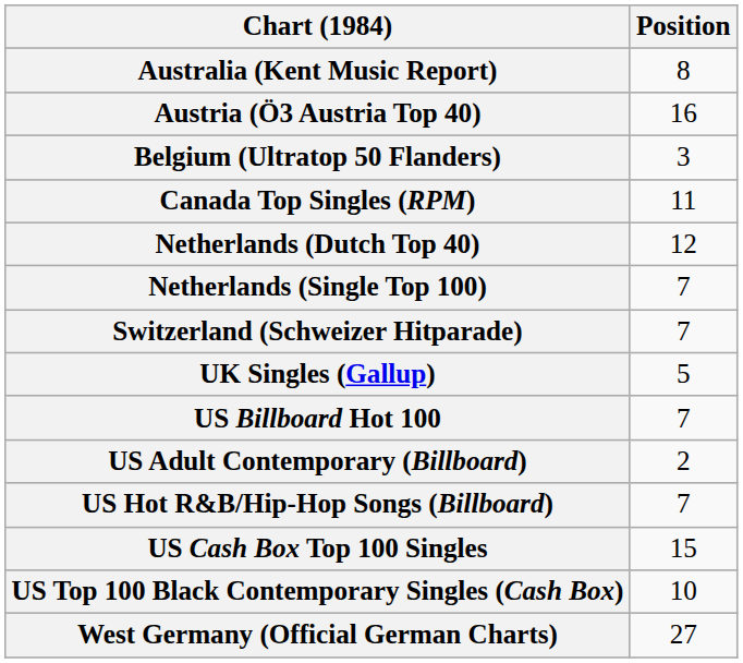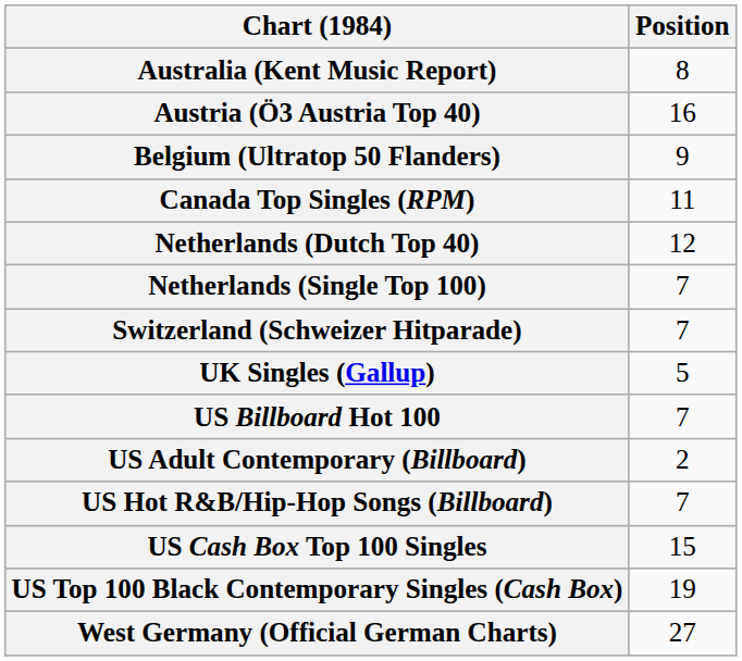 <table class="wikitable sortable plainrowheaders" style="text-align:center">
 <tr>
 <th scope="col">Chart (1984)</th>
 <th scope="col">Position</th>
 </tr>
 <tr>
 <th scope="row">Australia (Kent Music Report)</th>
 <td>8</td>
 </tr>
 <tr>
 <th scope="row">Austria (Ö3 Austria Top 40)</th>
 <td>16</td>
 </tr>
 <tr>
 <th scope="row">Belgium (Ultratop 50 Flanders)</th>
-<td>3</td>
+<td>9</td>
 </tr>
 <tr>
 <th scope="row">Canada Top Singles (<em>RPM</em>)</th>
 <td>11</td>
 </tr>
 <tr>
 <th scope="row">Netherlands (Dutch Top 40)</th>
 <td>12</td>
 </tr>
 <tr>
 <th scope="row">Netherlands (Single Top 100)</th>
 <td>7</td>
 </tr>
 <tr>
 <th scope="row">Switzerland (Schweizer Hitparade)</th>
 <td>7</td>
 </tr>
 <tr>
 <th scope="row">UK Singles (<a href='#'>Gallup</a>)</th>
 <td>5</td>
 </tr>
 <tr>
 <th scope="row">US <em>Billboard</em> Hot 100</th>
 <td>7</td>
 </tr>
 <tr>
 <th scope="row">US Adult Contemporary (<em>Billboard</em>)</th>
 <td>2</td>
 </tr>
 <tr>
 <th scope="row">US Hot R&B/Hip-Hop Songs (<em>Billboard</em>)</th>
 <td>7</td>
 </tr>
 <tr>
 <th scope="row">US <em>Cash Box</em> Top 100 Singles</th>
 <td>15</td>
 </tr>
 <tr>
 <th scope="row">US Top 100 Black Contemporary Singles (<em>Cash Box</em>)</th>
-<td>10</td>
+<td>19</td>
 </tr>
 <tr>
 <th scope="row">West Germany (Official German Charts)</th>
 <td>27</td>
 </tr>
 </table>
